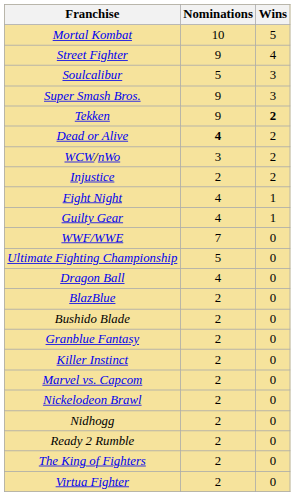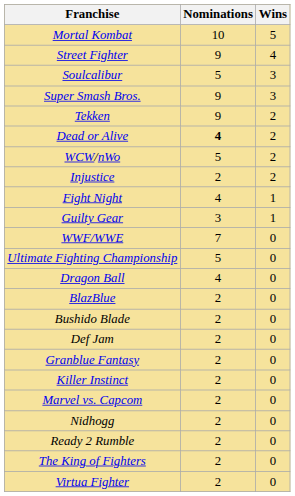 <table class="wikitable sortable plainrowheaders" rowspan="2" style="text-align:center; background: #f6e39c">
 <tr>
 <th scope="col">Franchise</th>
 <th scope="col">Nominations</th>
 <th scope="col">Wins</th>
 </tr>
 <tr>
 <td><em><a href='#'>Mortal Kombat</a></em></td>
 <td>10</td>
 <td>5</td>
 </tr>
 <tr>
 <td><em><a href='#'>Street Fighter</a></em></td>
 <td>9</td>
 <td>4</td>
 </tr>
 <tr>
 <td><em><a href='#'>Soulcalibur</a></em></td>
 <td>5</td>
 <td>3</td>
 </tr>
 <tr>
 <td><em><a href='#'>Super Smash Bros.</a></em></td>
 <td>9</td>
 <td>3</td>
 </tr>
 <tr>
 <td><em><a href='#'>Tekken</a></em></td>
 <td>9</td>
-<td><strong>2</strong></td>
+<td>2</td>
 </tr>
 <tr>
 <td><em><a href='#'>Dead or Alive</a></em></td>
 <td><strong>4</strong></td>
 <td>2</td>
 </tr>
 <tr>
 <td><em><a href='#'>WCW</a>/<a href='#'>nWo</a></em></td>
-<td>3</td>
+<td>5</td>
 <td>2</td>
 </tr>
 <tr>
 <td><em><a href='#'>Injustice</a></em></td>
 <td>2</td>
 <td>2</td>
 </tr>
 <tr>
 <td><em><a href='#'>Fight Night</a></em></td>
 <td>4</td>
 <td>1</td>
 </tr>
 <tr>
 <td><em><a href='#'>Guilty Gear</a></em></td>
-<td>4</td>
+<td>3</td>
 <td>1</td>
 </tr>
 <tr>
 <td><em><a href='#'>WWF/WWE</a></em></td>
 <td>7</td>
 <td>0</td>
 </tr>
 <tr>
 <td><em><a href='#'>Ultimate Fighting Championship</a></em></td>
 <td>5</td>
 <td>0</td>
 </tr>
 <tr>
 <td><em><a href='#'>Dragon Ball</a></em></td>
 <td>4</td>
 <td>0</td>
 </tr>
 <tr>
 <td><em><a href='#'>BlazBlue</a></em></td>
 <td>2</td>
 <td>0</td>
 </tr>
 <tr>
 <td><em>Bushido Blade</em></td>
 <td>2</td>
 <td>0</td>
 </tr>
 <tr>
+<td><em>Def Jam</em></td>
+<td>2</td>
+<td>0</td>
+</tr>
+<tr>
 <td><em><a href='#'>Granblue Fantasy</a></em></td>
 <td>2</td>
 <td>0</td>
 </tr>
 <tr>
 <td><em><a href='#'>Killer Instinct</a></em></td>
 <td>2</td>
 <td>0</td>
 </tr>
 <tr>
 <td><em><a href='#'>Marvel vs. Capcom</a></em></td>
-<td>2</td>
-<td>0</td>
-</tr>
-<tr>
-<td><em><a href='#'>Nickelodeon Brawl</a></em></td>
 <td>2</td>
 <td>0</td>
 </tr>
 <tr>
 <td><em>Nidhogg</em></td>
 <td>2</td>
 <td>0</td>
 </tr>
 <tr>
 <td><em>Ready 2 Rumble</em></td>
 <td>2</td>
 <td>0</td>
 </tr>
 <tr>
 <td><em><a href='#'>The King of Fighters</a></em></td>
 <td>2</td>
 <td>0</td>
 </tr>
 <tr>
 <td><em><a href='#'>Virtua Fighter</a></em></td>
 <td>2</td>
 <td>0</td>
 </tr>
 </table>
